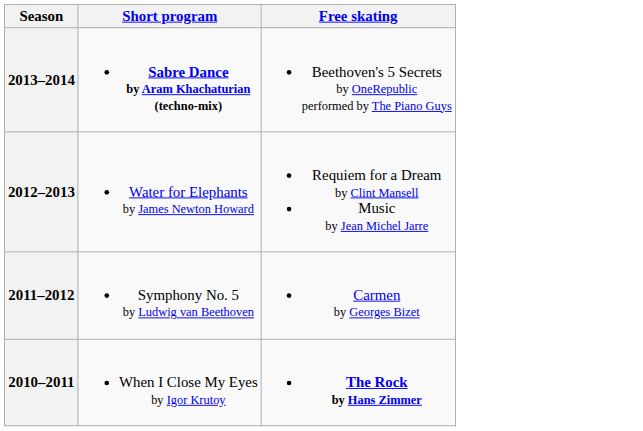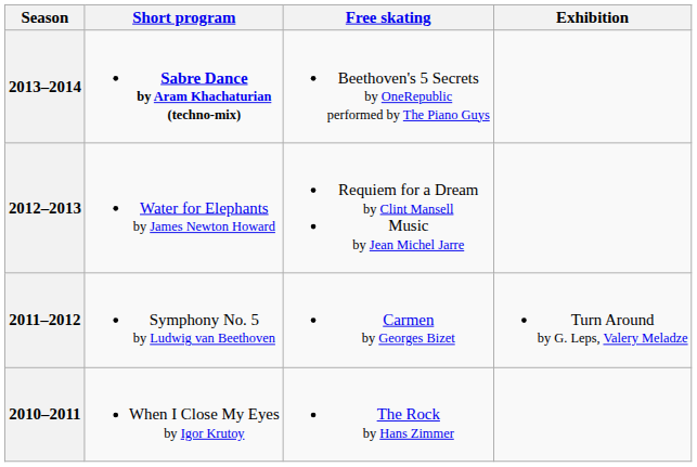 <table class="wikitable" style="text-align:center">
 <tr>
 <th>Season</th>
 <th><a href='#'>Short program</a></th>
 <th><a href='#'>Free skating</a></th>
+<th>Exhibition</th>
 </tr>
 <tr>
 <th>2013–2014<br></th>
 <td><strong><br><ul><li><a href='#'>Sabre Dance</a> <br><small> by <a href='#'>Aram Khachaturian</a><br>(techno-mix) </small></li></ul></strong></td>
 <td><br><ul><li>Beethoven's 5 Secrets <br><small> by <a href='#'>OneRepublic</a><br>performed by <a href='#'>The Piano Guys</a> </small></li></ul></td>
+<td></td>
 </tr>
 <tr>
 <th>2012–2013<br></th>
 <td><br><ul><li><a href='#'>Water for Elephants</a> <br><small> by <a href='#'>James Newton Howard</a> </small></li></ul></td>
 <td><br><ul><li>Requiem for a Dream <br><small> by <a href='#'>Clint Mansell</a> </small></li><li>Music <br><small> by <a href='#'>Jean Michel Jarre</a> </small></li></ul></td>
+<td></td>
 </tr>
 <tr>
 <th>2011–2012<br></th>
 <td><br><ul><li>Symphony No. 5 <br><small> by <a href='#'>Ludwig van Beethoven</a> </small></li></ul></td>
 <td><br><ul><li><a href='#'>Carmen</a> <br><small> by <a href='#'>Georges Bizet</a> </small></li></ul></td>
+<td><br><ul><li>Turn Around <br><small> by G. Leps, <a href='#'>Valery Meladze</a> </small></li></ul></td>
 </tr>
 <tr>
 <th>2010–2011<br></th>
 <td><br><ul><li>When I Close My Eyes <br><small>by <a href='#'>Igor Krutoy</a> </small></li></ul></td>
-<td><strong><br><ul><li><a href='#'>The Rock</a> <br><small> by <a href='#'>Hans Zimmer</a> </small></li></ul></strong></td>
+<td><br><ul><li><a href='#'>The Rock</a> <br><small> by <a href='#'>Hans Zimmer</a> </small></li></ul></td>
+<td></td>
 </tr>
 </table>
